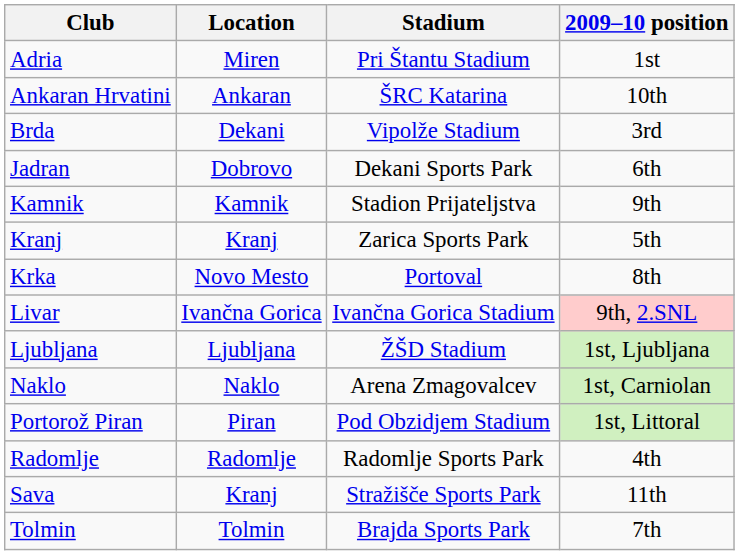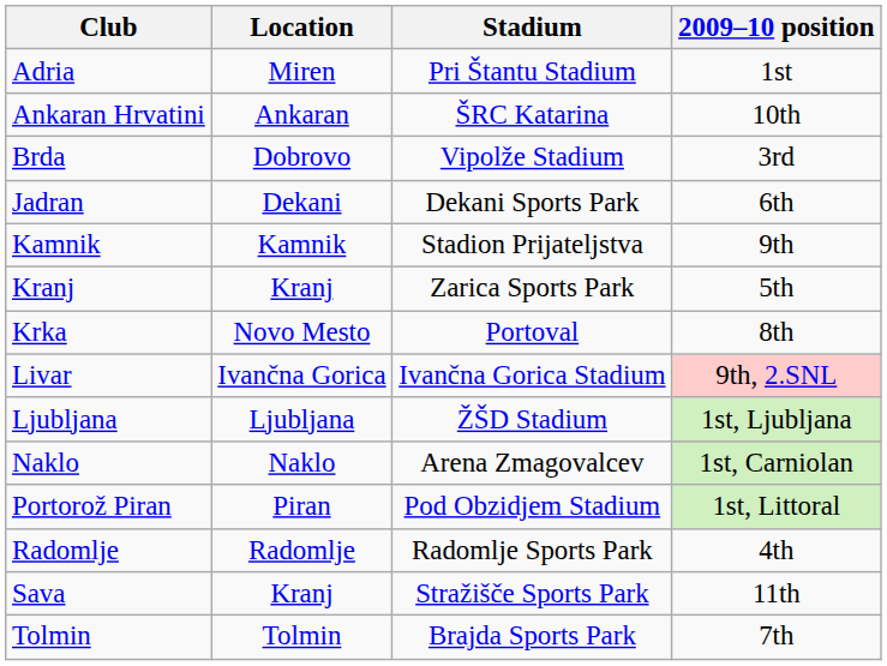 <table class="wikitable" style="text-align:center;">
 <tr>
 <th>Club</th>
 <th>Location</th>
 <th>Stadium</th>
 <th><a href='#'>2009–10</a> position</th>
 </tr>
 <tr>
 <td style="text-align:left;"><a href='#'>Adria</a></td>
 <td><a href='#'>Miren</a></td>
 <td><a href='#'>Pri Štantu Stadium</a></td>
 <td>1st</td>
 </tr>
 <tr>
 <td style="text-align:left;"><a href='#'>Ankaran Hrvatini</a></td>
 <td><a href='#'>Ankaran</a></td>
 <td><a href='#'>ŠRC Katarina</a></td>
 <td>10th</td>
 </tr>
 <tr>
 <td style="text-align:left;"><a href='#'>Brda</a></td>
-<td><a href='#'>Dekani</a></td>
+<td><a href='#'>Dobrovo</a></td>
 <td><a href='#'>Vipolže Stadium</a></td>
 <td>3rd</td>
 </tr>
 <tr>
 <td style="text-align:left;"><a href='#'>Jadran</a></td>
-<td><a href='#'>Dobrovo</a></td>
+<td><a href='#'>Dekani</a></td>
 <td>Dekani Sports Park</td>
 <td>6th</td>
 </tr>
 <tr>
 <td style="text-align:left;"><a href='#'>Kamnik</a></td>
 <td><a href='#'>Kamnik</a></td>
 <td>Stadion Prijateljstva</td>
 <td>9th</td>
 </tr>
 <tr>
 <td style="text-align:left;"><a href='#'>Kranj</a></td>
 <td><a href='#'>Kranj</a></td>
 <td>Zarica Sports Park</td>
 <td>5th</td>
 </tr>
 <tr>
 <td style="text-align:left;"><a href='#'>Krka</a></td>
 <td><a href='#'>Novo Mesto</a></td>
 <td><a href='#'>Portoval</a></td>
 <td>8th</td>
 </tr>
 <tr>
 <td style="text-align:left;"><a href='#'>Livar</a></td>
 <td><a href='#'>Ivančna Gorica</a></td>
 <td><a href='#'>Ivančna Gorica Stadium</a></td>
 <td bgcolor="#FFCCCC">9th, <a href='#'>2.SNL</a></td>
 </tr>
 <tr>
 <td style="text-align:left;"><a href='#'>Ljubljana</a></td>
 <td><a href='#'>Ljubljana</a></td>
 <td><a href='#'>ŽŠD Stadium</a></td>
 <td bgcolor="#D0F0C0">1st, Ljubljana</td>
 </tr>
 <tr>
 <td style="text-align:left;"><a href='#'>Naklo</a></td>
 <td><a href='#'>Naklo</a></td>
 <td>Arena Zmagovalcev</td>
 <td bgcolor="#D0F0C0">1st, Carniolan</td>
 </tr>
 <tr>
 <td style="text-align:left;"><a href='#'>Portorož Piran</a></td>
 <td><a href='#'>Piran</a></td>
 <td><a href='#'>Pod Obzidjem Stadium</a></td>
 <td bgcolor="#D0F0C0">1st, Littoral</td>
 </tr>
 <tr>
 <td style="text-align:left;"><a href='#'>Radomlje</a></td>
 <td><a href='#'>Radomlje</a></td>
 <td>Radomlje Sports Park</td>
 <td>4th</td>
 </tr>
 <tr>
 <td style="text-align:left;"><a href='#'>Sava</a></td>
 <td><a href='#'>Kranj</a></td>
 <td><a href='#'>Stražišče Sports Park</a></td>
 <td>11th</td>
 </tr>
 <tr>
 <td style="text-align:left;"><a href='#'>Tolmin</a></td>
 <td><a href='#'>Tolmin</a></td>
 <td><a href='#'>Brajda Sports Park</a></td>
 <td>7th</td>
 </tr>
 </table>
